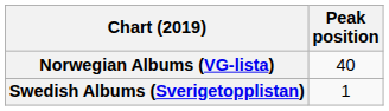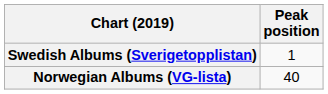 <table class="wikitable sortable plainrowheaders" style="text-align:center;">
 <tr>
 <th scope="col">Chart (2019)</th>
 <th scope="col">Peak<br>position</th>
 </tr>
 <tr>
+<th scope="row">Swedish Albums (<a href='#'>Sverigetopplistan</a>)</th>
+<td>1</td>
+</tr>
+<tr>
 <th scope="row">Norwegian Albums (<a href='#'>VG-lista</a>)</th>
 <td>40</td>
 </tr>
-<tr>
-<th scope="row">Swedish Albums (<a href='#'>Sverigetopplistan</a>)</th>
-<td>1</td>
-</tr>
 </table>
